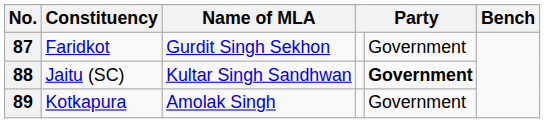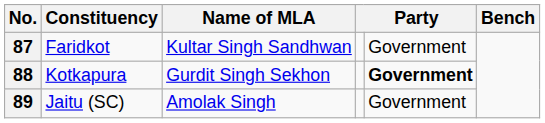 <table class="wikitable sortable">
 <tr>
 <th>No.</th>
 <th>Constituency</th>
 <th>Name of MLA</th>
 <th colspan="2">Party</th>
 <th>Bench</th>
 </tr>
 <tr>
 <th>87</th>
 <td><a href='#'>Faridkot</a></td>
-<td><a href='#'>Gurdit Singh Sekhon</a></td>
+<td><a href='#'>Kultar Singh Sandhwan</a></td>
 <td></td>
 <td>Government</td>
 </tr>
 <tr>
 <th>88</th>
-<td><a href='#'>Jaitu</a> (SC)</td>
-<td><a href='#'>Kultar Singh Sandhwan</a></td>
+<td><a href='#'>Kotkapura</a></td>
+<td><a href='#'>Gurdit Singh Sekhon</a></td>
 <td></td>
 <td><strong>Government</strong></td>
 </tr>
 <tr>
 <th>89</th>
-<td><a href='#'>Kotkapura</a></td>
+<td><a href='#'>Jaitu</a> (SC)</td>
 <td><a href='#'>Amolak Singh</a></td>
 <td></td>
 <td>Government</td>
 </tr>
 </table>
